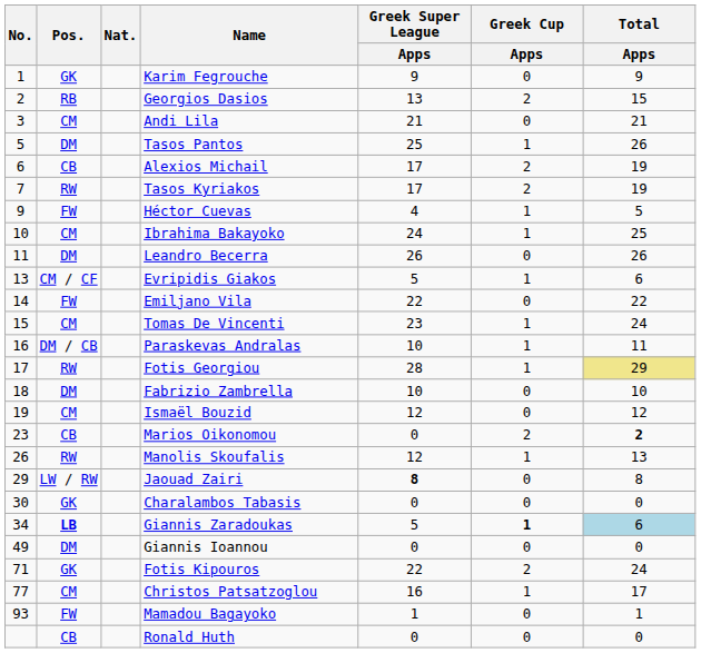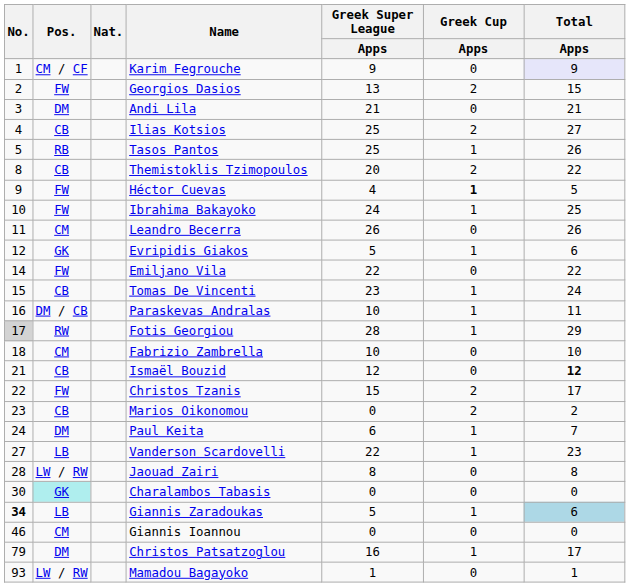 <table class="wikitable sortable" style="text-align:center">
 <tr>
 <th rowspan="2" style="text-align:center;">No.</th>
 <th rowspan="2" style="text-align:center;">Pos.</th>
 <th rowspan="2" style="text-align:center;">Nat.</th>
 <th rowspan="2" style="text-align:center; width:200px;">Name</th>
 <th style="text-align:center; width:100px;">Greek Super League</th>
 <th style="text-align:center; width:100px;">Greek Cup</th>
 <th style="text-align:center; width:100px;">Total</th>
 </tr>
 <tr>
 <th style="text-align:center;">Apps</th>
 <th style="text-align:center;">Apps</th>
 <th style="text-align:center;">Apps</th>
 </tr>
 <tr>
 <td>1</td>
-<td><a href='#'>GK</a></td>
+<td><a href='#'>CM</a> / <a href='#'>CF</a></td>
 <td></td>
 <td align=left><a href='#'>Karim Fegrouche</a></td>
 <td>9</td>
 <td>0</td>
-<td>9</td>
+<td style="background: lavender;">9</td>
 </tr>
 <tr>
 <td>2</td>
-<td><a href='#'>RB</a></td>
+<td><a href='#'>FW</a></td>
 <td></td>
 <td align=left><a href='#'>Georgios Dasios</a></td>
 <td>13</td>
 <td>2</td>
 <td>15</td>
 </tr>
 <tr>
 <td>3</td>
-<td><a href='#'>CM</a></td>
+<td><a href='#'>DM</a></td>
 <td></td>
 <td align=left><a href='#'>Andi Lila</a></td>
 <td>21</td>
 <td>0</td>
 <td>21</td>
 </tr>
 <tr>
+<td>4</td>
+<td><a href='#'>CB</a></td>
+<td></td>
+<td align=left><a href='#'>Ilias Kotsios</a></td>
+<td>25</td>
+<td>2</td>
+<td>27</td>
+</tr>
+<tr>
 <td>5</td>
-<td><a href='#'>DM</a></td>
+<td><a href='#'>RB</a></td>
 <td></td>
 <td align=left><a href='#'>Tasos Pantos</a></td>
 <td>25</td>
 <td>1</td>
 <td>26</td>
 </tr>
 <tr>
-<td>6</td>
+<td>8</td>
 <td><a href='#'>CB</a></td>
 <td></td>
-<td align=left><a href='#'>Alexios Michail</a></td>
-<td>17</td>
+<td align=left><a href='#'>Themistoklis Tzimopoulos</a></td>
+<td>20</td>
 <td>2</td>
-<td>19</td>
-</tr>
-<tr>
-<td>7</td>
-<td><a href='#'>RW</a></td>
-<td></td>
-<td align=left><a href='#'>Tasos Kyriakos</a></td>
-<td>17</td>
-<td>2</td>
-<td>19</td>
+<td>22</td>
 </tr>
 <tr>
 <td>9</td>
 <td><a href='#'>FW</a></td>
 <td></td>
 <td align=left><a href='#'>Héctor Cuevas</a></td>
 <td>4</td>
-<td>1</td>
+<td><strong>1</strong></td>
 <td>5</td>
 </tr>
 <tr>
 <td>10</td>
-<td><a href='#'>CM</a></td>
+<td><a href='#'>FW</a></td>
 <td></td>
 <td align=left><a href='#'>Ibrahima Bakayoko</a></td>
 <td>24</td>
 <td>1</td>
 <td>25</td>
 </tr>
 <tr>
 <td>11</td>
-<td><a href='#'>DM</a></td>
+<td><a href='#'>CM</a></td>
 <td></td>
 <td align=left><a href='#'>Leandro Becerra</a></td>
 <td>26</td>
 <td>0</td>
 <td>26</td>
 </tr>
 <tr>
-<td>13</td>
-<td><a href='#'>CM</a> / <a href='#'>CF</a></td>
+<td>12</td>
+<td><a href='#'>GK</a></td>
 <td></td>
 <td align=left><a href='#'>Evripidis Giakos</a></td>
 <td>5</td>
 <td>1</td>
 <td>6</td>
 </tr>
 <tr>
 <td>14</td>
 <td><a href='#'>FW</a></td>
 <td></td>
 <td align=left><a href='#'>Emiljano Vila</a></td>
 <td>22</td>
 <td>0</td>
 <td>22</td>
 </tr>
 <tr>
 <td>15</td>
-<td><a href='#'>CM</a></td>
+<td><a href='#'>CB</a></td>
 <td></td>
 <td align=left><a href='#'>Tomas De Vincenti</a></td>
 <td>23</td>
 <td>1</td>
 <td>24</td>
 </tr>
 <tr>
 <td>16</td>
 <td><a href='#'>DM</a> / <a href='#'>CB</a></td>
 <td></td>
 <td align=left><a href='#'>Paraskevas Andralas</a></td>
 <td>10</td>
 <td>1</td>
 <td>11</td>
 </tr>
 <tr>
-<td>17</td>
+<td style="background: lightgrey;">17</td>
 <td><a href='#'>RW</a></td>
 <td></td>
 <td align=left><a href='#'>Fotis Georgiou</a></td>
 <td>28</td>
 <td>1</td>
-<td style="background: khaki;">29</td>
+<td>29</td>
 </tr>
 <tr>
 <td>18</td>
-<td><a href='#'>DM</a></td>
+<td><a href='#'>CM</a></td>
 <td> </td>
 <td align=left><a href='#'>Fabrizio Zambrella</a></td>
 <td>10</td>
 <td>0</td>
 <td>10</td>
 </tr>
 <tr>
-<td>19</td>
-<td><a href='#'>CM</a></td>
+<td>21</td>
+<td><a href='#'>CB</a></td>
 <td> </td>
 <td align=left><a href='#'>Ismaël Bouzid</a></td>
 <td>12</td>
 <td>0</td>
-<td>12</td>
+<td><strong>12</strong></td>
+</tr>
+<tr>
+<td>22</td>
+<td><a href='#'>FW</a></td>
+<td></td>
+<td align=left><a href='#'>Christos Tzanis</a></td>
+<td>15</td>
+<td>2</td>
+<td>17</td>
 </tr>
 <tr>
 <td>23</td>
 <td><a href='#'>CB</a></td>
 <td></td>
 <td align=left><a href='#'>Marios Oikonomou</a></td>
 <td>0</td>
 <td>2</td>
-<td><strong>2</strong></td>
+<td>2</td>
 </tr>
 <tr>
-<td>26</td>
-<td><a href='#'>RW</a></td>
+<td>24</td>
+<td><a href='#'>DM</a></td>
 <td></td>
-<td align=left><a href='#'>Manolis Skoufalis</a></td>
-<td>12</td>
+<td align=left><a href='#'>Paul Keita</a></td>
+<td>6</td>
 <td>1</td>
-<td>13</td>
+<td>7</td>
 </tr>
 <tr>
-<td>29</td>
+<td>27</td>
+<td><a href='#'>LB</a></td>
+<td> </td>
+<td align=left><a href='#'>Vanderson Scardovelli</a></td>
+<td>22</td>
+<td>1</td>
+<td>23</td>
+</tr>
+<tr>
+<td>28</td>
 <td><a href='#'>LW</a> / <a href='#'>RW</a></td>
 <td></td>
 <td align=left><a href='#'>Jaouad Zairi</a></td>
-<td><strong>8</strong></td>
+<td>8</td>
 <td>0</td>
 <td>8</td>
 </tr>
 <tr>
 <td>30</td>
-<td><a href='#'>GK</a></td>
+<td style="background: paleturquoise;"><a href='#'>GK</a></td>
 <td></td>
 <td align=left><a href='#'>Charalambos Tabasis</a></td>
 <td>0</td>
 <td>0</td>
 <td>0</td>
 </tr>
 <tr>
-<td>34</td>
-<td><strong><a href='#'>LB</a></strong></td>
+<td><strong>34</strong></td>
+<td><a href='#'>LB</a></td>
 <td></td>
 <td align=left><a href='#'>Giannis Zaradoukas</a></td>
 <td>5</td>
-<td><strong>1</strong></td>
+<td>1</td>
 <td style="background: lightblue;">6</td>
 </tr>
 <tr>
-<td>49</td>
-<td><a href='#'>DM</a></td>
+<td>46</td>
+<td><a href='#'>CM</a></td>
 <td></td>
 <td align=left>Giannis Ioannou</td>
 <td>0</td>
 <td>0</td>
 <td>0</td>
 </tr>
 <tr>
-<td>71</td>
-<td><a href='#'>GK</a></td>
-<td></td>
-<td align=left><a href='#'>Fotis Kipouros</a></td>
-<td>22</td>
-<td>2</td>
-<td>24</td>
-</tr>
-<tr>
-<td>77</td>
-<td><a href='#'>CM</a></td>
+<td>79</td>
+<td><a href='#'>DM</a></td>
 <td></td>
 <td align=left><a href='#'>Christos Patsatzoglou</a></td>
 <td>16</td>
 <td>1</td>
 <td>17</td>
 </tr>
 <tr>
 <td>93</td>
-<td><a href='#'>FW</a></td>
+<td><a href='#'>LW</a> / <a href='#'>RW</a></td>
 <td> </td>
 <td align=left><a href='#'>Mamadou Bagayoko</a></td>
 <td>1</td>
 <td>0</td>
 <td>1</td>
 </tr>
-<tr>
-<td></td>
-<td><a href='#'>CB</a></td>
-<td> </td>
-<td align=left><a href='#'>Ronald Huth</a></td>
-<td>0</td>
-<td>0</td>
-<td>0</td>
-</tr>
 </table>
